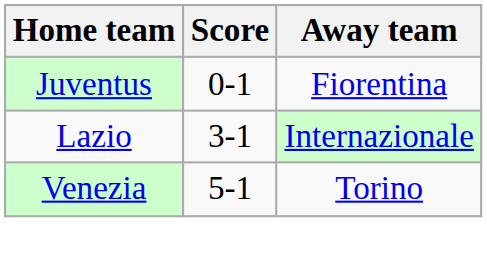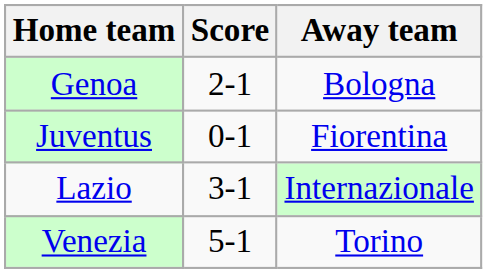 <table class="wikitable" style="text-align: center">
 <tr>
 <th>Home team</th>
 <th>Score</th>
 <th>Away team</th>
+</tr>
+<tr>
+<td bgcolor="ccffcc"><a href='#'>Genoa</a></td>
+<td>2-1</td>
+<td><a href='#'>Bologna</a></td>
 </tr>
 <tr>
 <td bgcolor="ccffcc"><a href='#'>Juventus</a></td>
 <td>0-1</td>
 <td><a href='#'>Fiorentina</a></td>
 </tr>
 <tr>
 <td><a href='#'>Lazio</a></td>
 <td>3-1</td>
 <td bgcolor="ccffcc"><a href='#'>Internazionale</a></td>
 </tr>
 <tr>
 <td bgcolor="ccffcc"><a href='#'>Venezia</a></td>
 <td>5-1</td>
 <td><a href='#'>Torino</a></td>
 </tr>
 </table>
